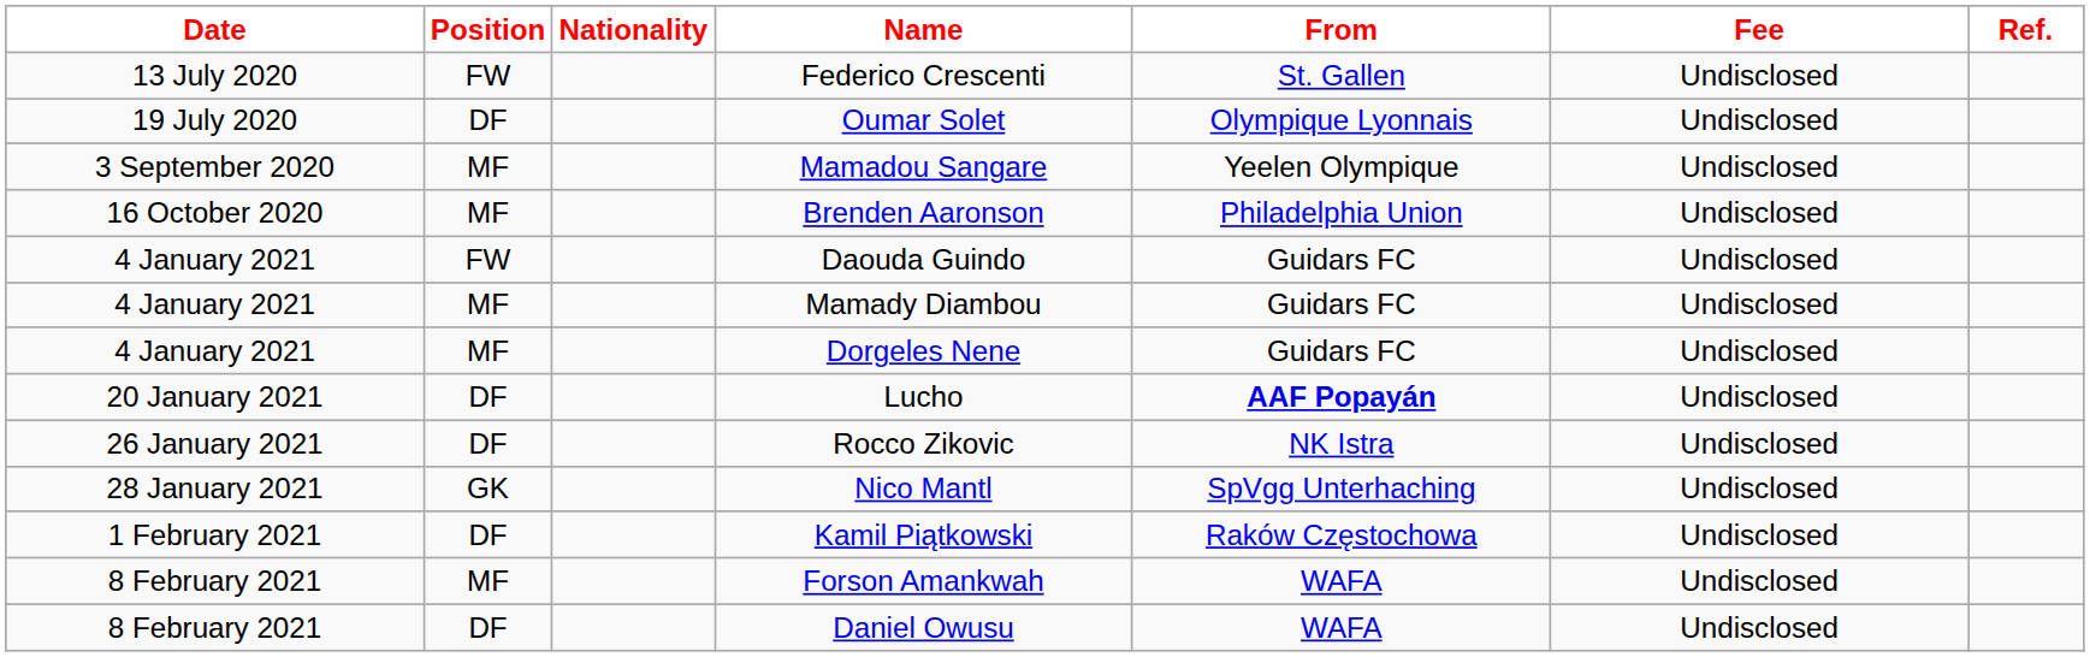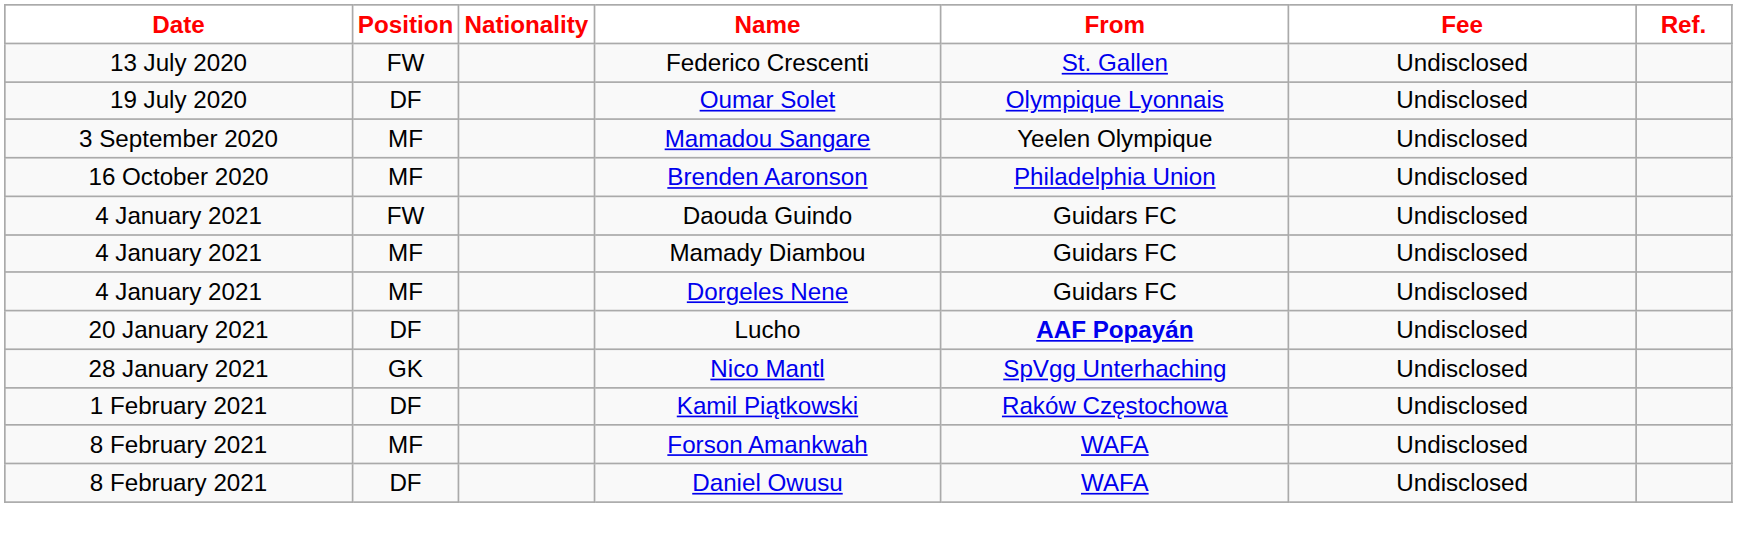 <table class="wikitable"  style="text-align:center; font-size:90%; ">
 <tr>
 <th style="background:#FFFFFF; color:#FF0000; width:200px;">Date</th>
 <th style="background:#FFFFFF; color:#FF0000; width:50px;">Position</th>
 <th style="background:#FFFFFF; color:#FF0000; width:50px;">Nationality</th>
 <th style="background:#FFFFFF; color:#FF0000; width:200px;">Name</th>
 <th style="background:#FFFFFF; color:#FF0000; width:200px;">From</th>
 <th style="background:#FFFFFF; color:#FF0000; width:200px;">Fee</th>
 <th style="background:#FFFFFF; color:#FF0000; width:50px;">Ref.</th>
 </tr>
 <tr>
 <td>13 July 2020</td>
 <td>FW</td>
 <td></td>
 <td>Federico Crescenti</td>
 <td><a href='#'>St. Gallen</a></td>
 <td>Undisclosed</td>
 <td></td>
 </tr>
 <tr>
 <td>19 July 2020</td>
 <td>DF</td>
 <td></td>
 <td><a href='#'>Oumar Solet</a></td>
 <td><a href='#'>Olympique Lyonnais</a></td>
 <td>Undisclosed</td>
 <td></td>
 </tr>
 <tr>
 <td>3 September 2020</td>
 <td>MF</td>
 <td></td>
 <td><a href='#'>Mamadou Sangare</a></td>
 <td>Yeelen Olympique</td>
 <td>Undisclosed</td>
 <td></td>
 </tr>
 <tr>
 <td>16 October 2020</td>
 <td>MF</td>
 <td></td>
 <td><a href='#'>Brenden Aaronson</a></td>
 <td><a href='#'>Philadelphia Union</a></td>
 <td>Undisclosed</td>
 <td></td>
 </tr>
 <tr>
 <td>4 January 2021</td>
 <td>FW</td>
 <td></td>
 <td>Daouda Guindo</td>
 <td>Guidars FC</td>
 <td>Undisclosed</td>
 <td></td>
 </tr>
 <tr>
 <td>4 January 2021</td>
 <td>MF</td>
 <td></td>
 <td>Mamady Diambou</td>
 <td>Guidars FC</td>
 <td>Undisclosed</td>
 <td></td>
 </tr>
 <tr>
 <td>4 January 2021</td>
 <td>MF</td>
 <td></td>
 <td><a href='#'>Dorgeles Nene</a></td>
 <td>Guidars FC</td>
 <td>Undisclosed</td>
 <td></td>
 </tr>
 <tr>
 <td>20 January 2021</td>
 <td>DF</td>
 <td></td>
 <td>Lucho</td>
 <td><strong><a href='#'>AAF Popayán</a></strong></td>
 <td>Undisclosed</td>
 <td></td>
 </tr>
 <tr>
-<td>26 January 2021</td>
-<td>DF</td>
-<td></td>
-<td>Rocco Zikovic</td>
-<td><a href='#'>NK Istra</a></td>
-<td>Undisclosed</td>
-<td></td>
-</tr>
-<tr>
 <td>28 January 2021</td>
 <td>GK</td>
 <td></td>
 <td><a href='#'>Nico Mantl</a></td>
 <td><a href='#'>SpVgg Unterhaching</a></td>
 <td>Undisclosed</td>
 <td></td>
 </tr>
 <tr>
 <td>1 February 2021</td>
 <td>DF</td>
 <td></td>
 <td><a href='#'>Kamil Piątkowski</a></td>
 <td><a href='#'>Raków Częstochowa</a></td>
 <td>Undisclosed</td>
 <td></td>
 </tr>
 <tr>
 <td>8 February 2021</td>
 <td>MF</td>
 <td></td>
 <td><a href='#'>Forson Amankwah</a></td>
 <td><a href='#'>WAFA</a></td>
 <td>Undisclosed</td>
 <td></td>
 </tr>
 <tr>
 <td>8 February 2021</td>
 <td>DF</td>
 <td></td>
 <td><a href='#'>Daniel Owusu</a></td>
 <td><a href='#'>WAFA</a></td>
 <td>Undisclosed</td>
 <td></td>
 </tr>
 </table>
